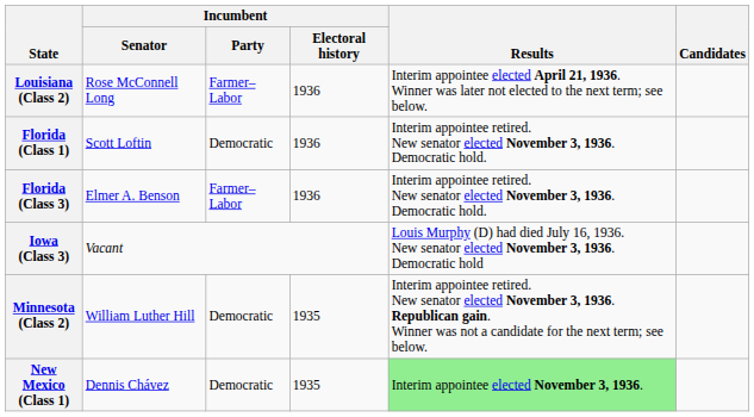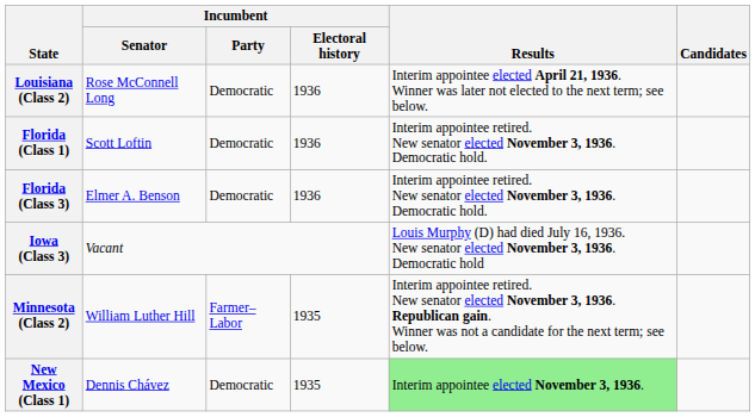 <table class=wikitable>
 <tr valign=bottom>
 <th rowspan=2>State</th>
 <th colspan=3>Incumbent</th>
 <th rowspan=2>Results</th>
 <th rowspan=2>Candidates</th>
 </tr>
 <tr>
 <th>Senator</th>
 <th>Party</th>
 <th>Electoral history</th>
 </tr>
 <tr>
 <th><a href='#'>Louisiana</a><br>(Class 2)</th>
 <td><a href='#'>Rose McConnell Long</a></td>
-<td><a href='#'>Farmer–Labor</a></td>
+<td>Democratic</td>
 <td>1936 </td>
 <td>Interim appointee <a href='#'>elected</a> <strong>April 21, 1936</strong>.<br>Winner was later not elected to the next term; see below.</td>
 <td nowrap></td>
 </tr>
 <tr>
 <th><a href='#'>Florida</a><br>(Class 1)</th>
 <td><a href='#'>Scott Loftin</a></td>
 <td>Democratic</td>
 <td>1936 </td>
 <td>Interim appointee retired.<br>New senator <a href='#'>elected</a> <strong>November 3, 1936</strong>.<br>Democratic hold.</td>
 <td nowrap></td>
 </tr>
 <tr>
 <th><a href='#'>Florida</a><br>(Class 3)</th>
 <td><a href='#'>Elmer A. Benson</a></td>
-<td><a href='#'>Farmer–Labor</a></td>
+<td>Democratic</td>
 <td>1936 </td>
 <td>Interim appointee retired.<br>New senator <a href='#'>elected</a> <strong>November 3, 1936</strong>.<br>Democratic hold.</td>
 <td nowrap></td>
 </tr>
 <tr>
 <th><a href='#'>Iowa</a><br>(Class 3)</th>
 <td colspan=3><em>Vacant</em></td>
 <td><a href='#'>Louis Murphy</a> (D) had died July 16, 1936.<br>New senator <a href='#'>elected</a> <strong>November 3, 1936</strong>.<br>Democratic hold</td>
 <td nowrap></td>
 </tr>
 <tr>
 <th><a href='#'>Minnesota</a><br>(Class 2)</th>
 <td><a href='#'>William Luther Hill</a></td>
-<td>Democratic</td>
+<td><a href='#'>Farmer–Labor</a></td>
 <td>1935 </td>
 <td>Interim appointee retired.<br>New senator <a href='#'>elected</a> <strong>November 3, 1936</strong>.<br><strong>Republican gain</strong>.<br>Winner was not a candidate for the next term; see below.</td>
 <td nowrap></td>
 </tr>
 <tr>
 <th><a href='#'>New Mexico</a><br>(Class 1)</th>
 <td><a href='#'>Dennis Chávez</a></td>
 <td>Democratic</td>
 <td>1935 </td>
 <td style="background: lightgreen;">Interim appointee <a href='#'>elected</a> <strong>November 3, 1936</strong>.</td>
 <td nowrap></td>
 </tr>
 </table>
